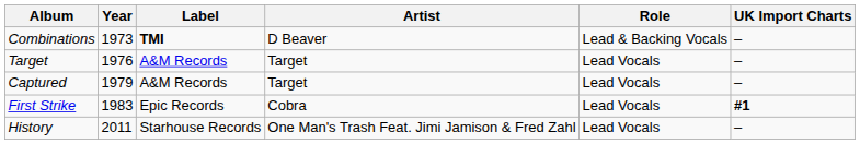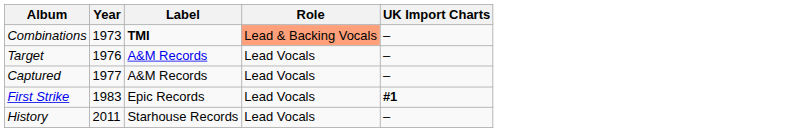 <table class="wikitable">
 <tr>
 <th>Album</th>
 <th>Year</th>
 <th>Label</th>
-<th>Artist</th>
 <th>Role</th>
 <th>UK Import Charts</th>
 </tr>
 <tr>
 <td><em>Combinations</em></td>
 <td>1973</td>
 <td><strong>TMI</strong></td>
-<td>D Beaver</td>
-<td>Lead & Backing Vocals</td>
+<td style="background: lightsalmon;">Lead & Backing Vocals</td>
 <td>–</td>
 </tr>
 <tr>
 <td><em>Target</em></td>
 <td>1976</td>
 <td><a href='#'>A&M Records</a></td>
-<td>Target</td>
 <td>Lead Vocals</td>
 <td>–</td>
 </tr>
 <tr>
 <td><em>Captured</em></td>
-<td>1979</td>
+<td>1977</td>
 <td>A&M Records</td>
-<td>Target</td>
 <td>Lead Vocals</td>
 <td>–</td>
 </tr>
 <tr>
 <td><em><a href='#'>First Strike</a></em></td>
 <td>1983</td>
 <td>Epic Records</td>
-<td>Cobra</td>
 <td>Lead Vocals</td>
 <td><strong>#1</strong></td>
 </tr>
 <tr>
 <td><em>History</em></td>
 <td>2011</td>
 <td>Starhouse Records</td>
-<td>One Man's Trash Feat. Jimi Jamison & Fred Zahl</td>
 <td>Lead Vocals</td>
 <td>–</td>
 </tr>
 </table>
